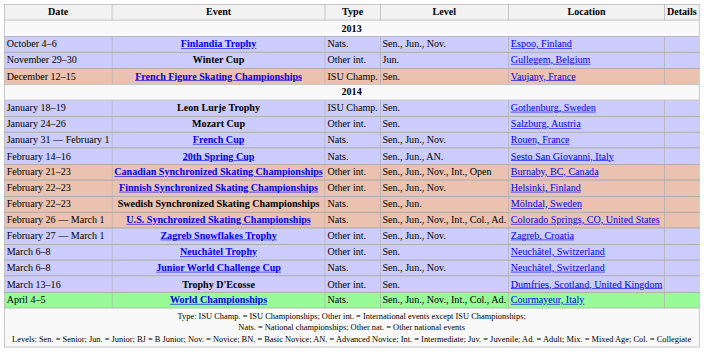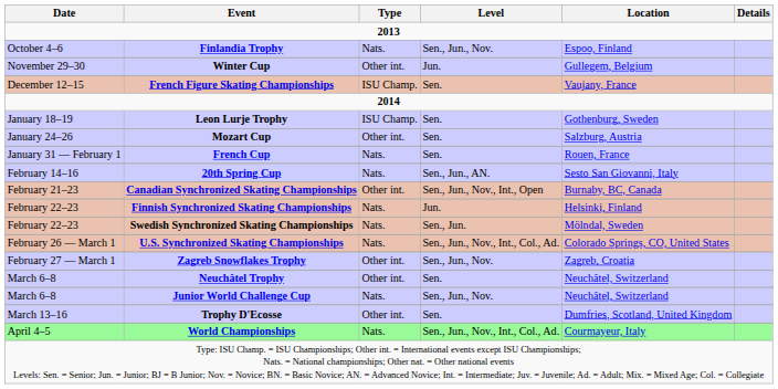 <table class="wikitable">
 <tr>
 <th>Date</th>
 <th>Event</th>
 <th>Type</th>
 <th>Level</th>
 <th>Location</th>
 <th>Details</th>
 </tr>
 <tr>
 <td colspan=7 align=center><strong>2013</strong></td>
 </tr>
 <tr bgcolor=CCCCFF>
 <td>October 4–6</td>
 <td align="center"><strong><a href='#'>Finlandia Trophy</a></strong></td>
 <td>Nats.</td>
 <td>Sen., Jun., Nov.</td>
 <td><a href='#'>Espoo, Finland</a></td>
 <td></td>
 </tr>
 <tr>
 </tr>
 <tr bgcolor=CCCCFF>
 <td>November 29–30</td>
 <td align="center"><strong>Winter Cup</strong></td>
 <td>Other int.</td>
 <td>Jun.</td>
 <td><a href='#'>Gullegem, Belgium</a></td>
 <td></td>
 </tr>
 <tr>
 </tr>
 <tr bgcolor=EBC2AF>
 <td>December 12–15</td>
 <td align="center"><strong><a href='#'>French Figure Skating Championships</a></strong></td>
 <td>ISU Champ.</td>
 <td>Sen.</td>
 <td><a href='#'>Vaujany, France</a></td>
 <td></td>
 </tr>
 <tr>
 <td colspan=7 align=center><strong>2014</strong></td>
 </tr>
 <tr bgcolor=CCCCFF>
 <td>January 18–19</td>
 <td align="center"><strong>Leon Lurje Trophy</strong></td>
 <td>ISU Champ.</td>
 <td>Sen.</td>
 <td><a href='#'>Gothenburg, Sweden</a></td>
 <td></td>
 </tr>
 <tr>
 </tr>
 <tr bgcolor=CCCCFF>
 <td>January 24–26</td>
 <td align="center"><strong>Mozart Cup</strong></td>
 <td>Other int.</td>
 <td>Sen.</td>
 <td><a href='#'>Salzburg, Austria</a></td>
 <td></td>
 </tr>
 <tr>
 </tr>
 <tr bgcolor=CCCCFF>
 <td>January 31 — February 1</td>
 <td align="center"><strong><a href='#'>French Cup</a></strong></td>
 <td>Nats.</td>
-<td>Sen., Jun., Nov.</td>
+<td>Sen.</td>
 <td><a href='#'>Rouen, France</a></td>
 <td></td>
 </tr>
 <tr>
 </tr>
 <tr bgcolor=CCCCFF>
 <td>February 14–16</td>
 <td align="center"><strong><a href='#'>20th Spring Cup</a></strong></td>
 <td>Nats.</td>
 <td>Sen., Jun., AN.</td>
 <td><a href='#'>Sesto San Giovanni, Italy</a></td>
 <td></td>
 </tr>
 <tr>
 </tr>
 <tr bgcolor=EBC2AF>
 <td>February 21–23</td>
 <td align="center"><strong><a href='#'>Canadian Synchronized Skating Championships</a></strong></td>
 <td>Other int.</td>
 <td>Sen., Jun., Nov., Int., Open</td>
 <td><a href='#'>Burnaby, BC, Canada</a></td>
 <td></td>
 </tr>
 <tr>
 </tr>
 <tr bgcolor=EBC2AF>
 <td>February 22–23</td>
 <td align="center"><strong><a href='#'>Finnish Synchronized Skating Championships</a></strong></td>
-<td>Other int.</td>
-<td>Sen., Jun., Nov.</td>
+<td>Nats.</td>
+<td>Jun.</td>
 <td><a href='#'>Helsinki, Finland</a></td>
 <td></td>
 </tr>
 <tr>
 </tr>
 <tr bgcolor=EBC2AF>
 <td>February 22–23</td>
 <td align="center"><strong>Swedish Synchronized Skating Championships</strong></td>
 <td>Nats.</td>
 <td>Sen., Jun.</td>
 <td><a href='#'>Mölndal, Sweden</a></td>
 <td></td>
 </tr>
 <tr>
 </tr>
 <tr bgcolor=EBC2AF>
 <td>February 26 — March 1</td>
 <td align="center"><strong><a href='#'>U.S. Synchronized Skating Championships</a></strong></td>
 <td>Nats.</td>
 <td>Sen., Jun., Nov., Int., Col., Ad.</td>
 <td><a href='#'>Colorado Springs, CO, United States</a></td>
 <td></td>
 </tr>
 <tr>
 </tr>
 <tr bgcolor=CCCCFF>
 <td>February 27 — March 1</td>
 <td align="center"><strong><a href='#'>Zagreb Snowflakes Trophy</a></strong></td>
 <td>Other int.</td>
 <td>Sen., Jun., Nov.</td>
 <td><a href='#'>Zagreb, Croatia</a></td>
 <td></td>
 </tr>
 <tr>
 </tr>
 <tr bgcolor=CCCCFF>
 <td>March 6–8</td>
 <td align="center"><strong><a href='#'>Neuchâtel Trophy</a></strong></td>
 <td>Other int.</td>
 <td>Sen.</td>
 <td><a href='#'>Neuchâtel, Switzerland</a></td>
 <td></td>
 </tr>
 <tr>
 </tr>
 <tr bgcolor=CCCCFF>
 <td>March 6–8</td>
 <td align="center"><strong><a href='#'>Junior World Challenge Cup</a></strong></td>
 <td>Nats.</td>
 <td>Sen., Jun., Nov.</td>
 <td><a href='#'>Neuchâtel, Switzerland</a></td>
 <td></td>
 </tr>
 <tr>
 </tr>
 <tr bgcolor=CCCCFF>
 <td>March 13–16</td>
 <td align="center"><strong>Trophy D'Ecosse</strong></td>
 <td>Other int.</td>
 <td>Sen.</td>
 <td><a href='#'>Dumfries, Scotland, United Kingdom</a></td>
 <td></td>
 </tr>
 <tr>
 </tr>
 <tr bgcolor=98FB98>
 <td>April 4–5</td>
 <td align="center"><strong><a href='#'>World Championships</a></strong></td>
 <td>Nats.</td>
 <td>Sen., Jun., Nov., Int., Col., Ad.</td>
 <td><a href='#'>Courmayeur, Italy</a></td>
 <td></td>
 </tr>
 <tr>
 <td colspan=7 align=center><small>Type: ISU Champ. = ISU Championships; Other int. = International events except ISU Championships; <br> Nats. = National championships; Other nat. = Other national events <br> Levels: Sen. = Senior; Jun. = Junior; BJ = B Junior; Nov. = Novice; BN. = Basic Novice; AN. = Advanced Novice; Int. = Intermediate; Juv. = Juvenile; Ad. = Adult; Mix. = Mixed Age; Col. = Collegiate</small></td>
 </tr>
 </table>
